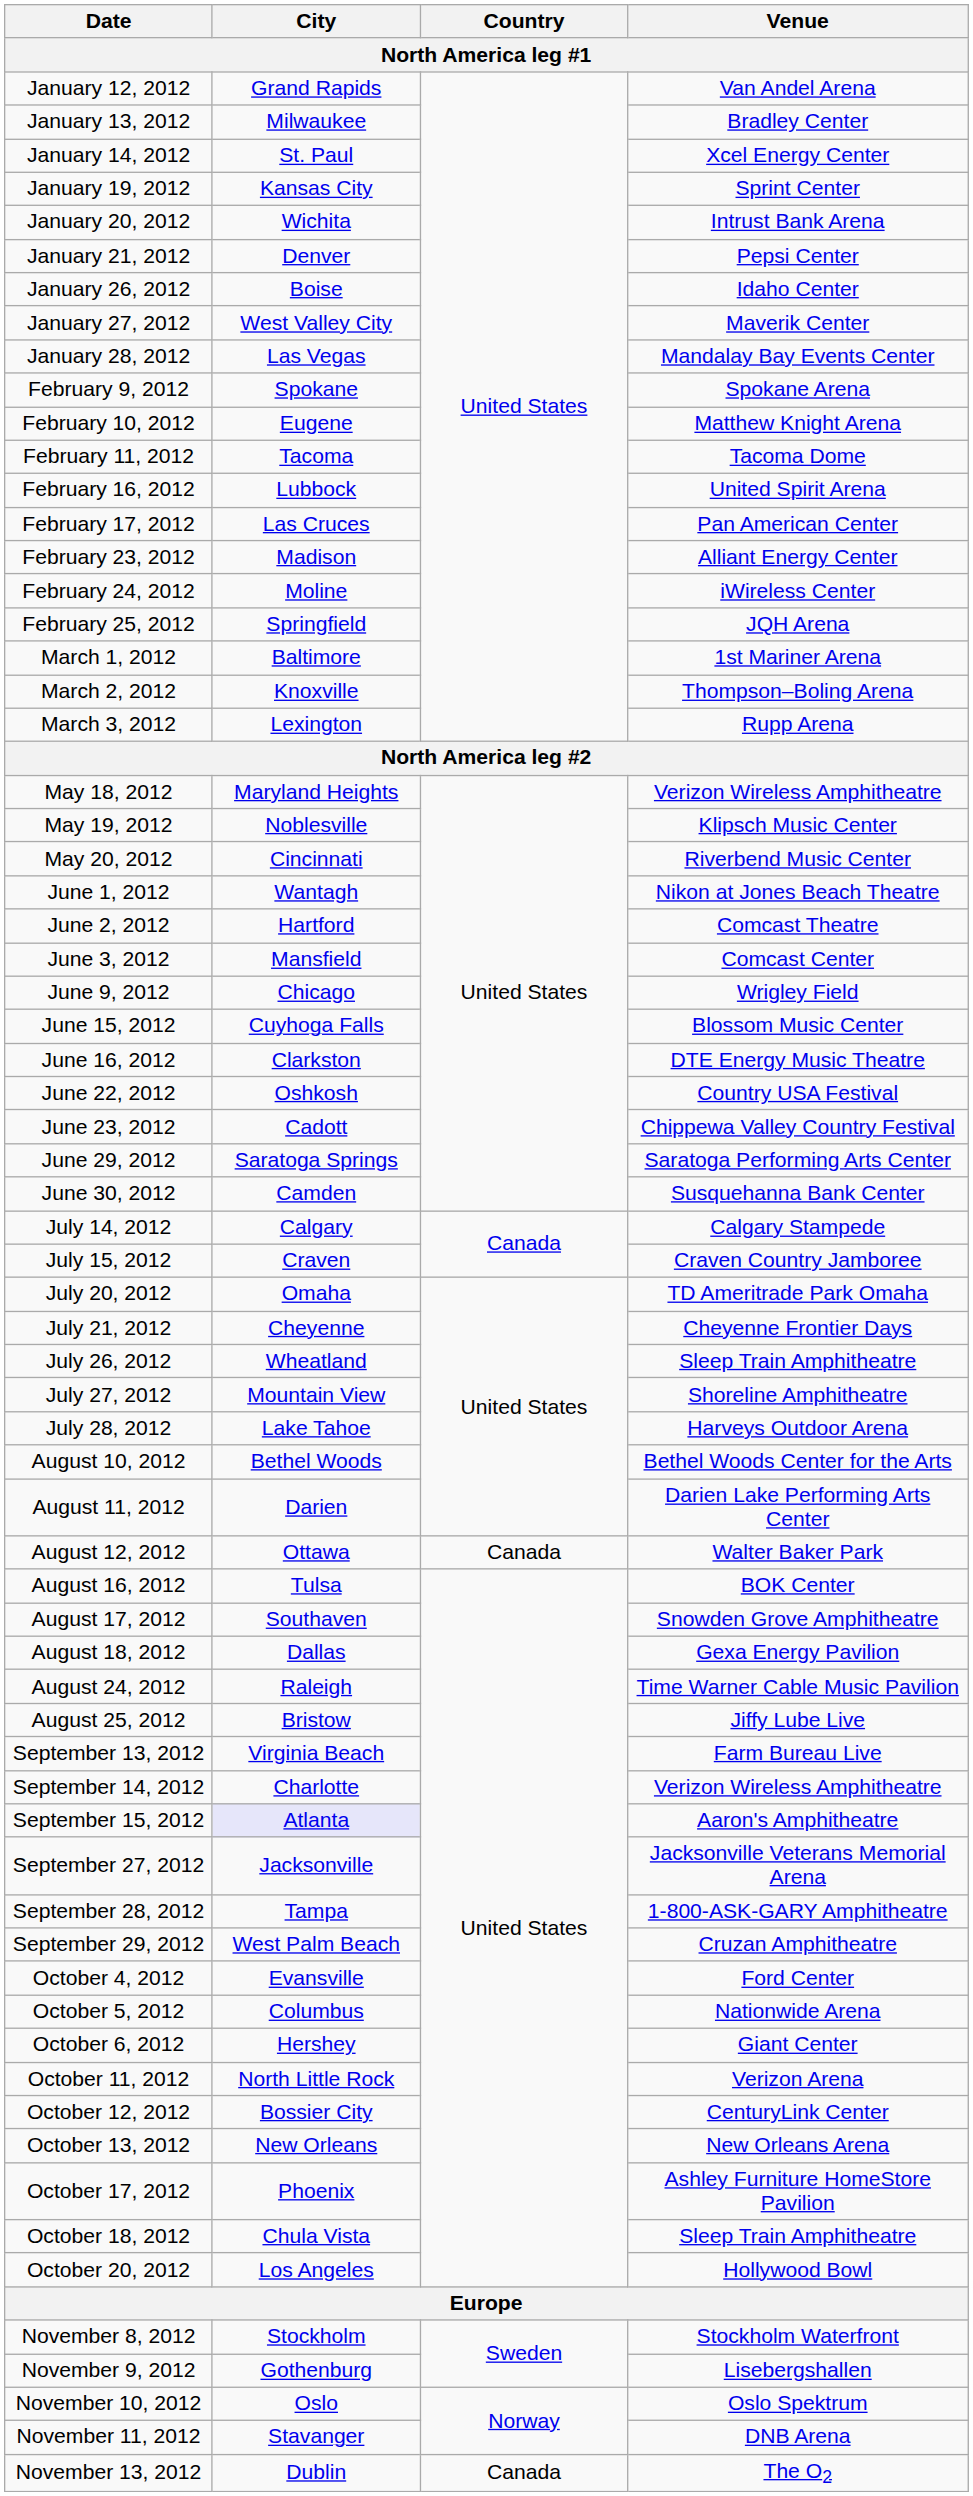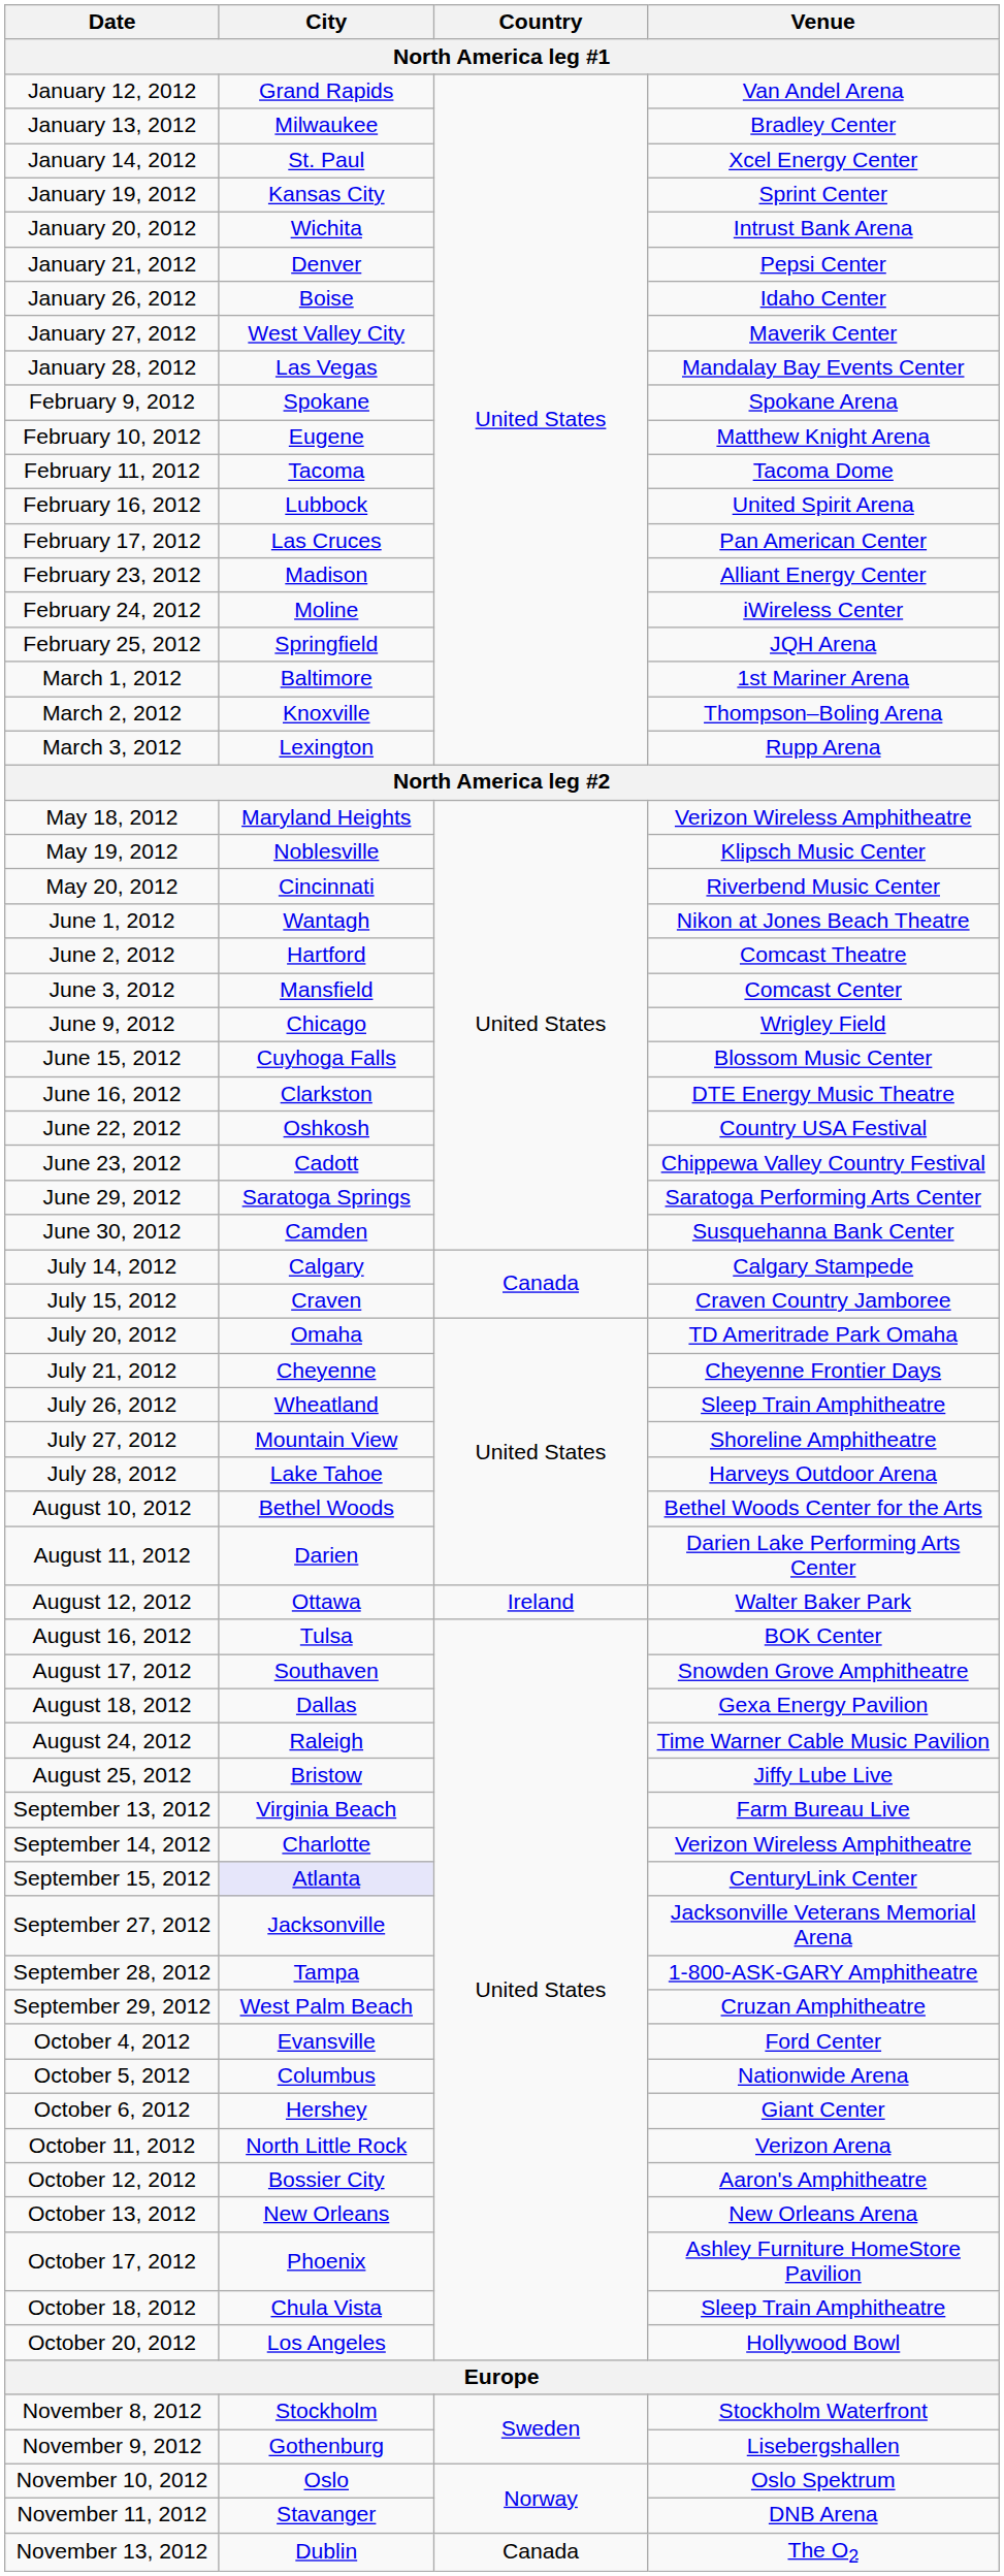 <table class="wikitable" style="text-align:center;">
 <tr>
 <th style="width:150px;">Date</th>
 <th style="width:150px;">City</th>
 <th style="width:150px;">Country</th>
 <th style="width:250px;">Venue</th>
 </tr>
 <tr>
 <th colspan="5">North America leg #1</th>
 </tr>
 <tr>
 <td>January 12, 2012</td>
 <td><a href='#'>Grand Rapids</a></td>
 <td rowspan="20"><a href='#'>United States</a></td>
 <td><a href='#'>Van Andel Arena</a></td>
 </tr>
 <tr>
 <td>January 13, 2012</td>
 <td><a href='#'>Milwaukee</a></td>
 <td><a href='#'>Bradley Center</a></td>
 </tr>
 <tr>
 <td>January 14, 2012</td>
 <td><a href='#'>St. Paul</a></td>
 <td><a href='#'>Xcel Energy Center</a></td>
 </tr>
 <tr>
 <td>January 19, 2012</td>
 <td><a href='#'>Kansas City</a></td>
 <td><a href='#'>Sprint Center</a></td>
 </tr>
 <tr>
 <td>January 20, 2012</td>
 <td><a href='#'>Wichita</a></td>
 <td><a href='#'>Intrust Bank Arena</a></td>
 </tr>
 <tr>
 <td>January 21, 2012</td>
 <td><a href='#'>Denver</a></td>
 <td><a href='#'>Pepsi Center</a></td>
 </tr>
 <tr>
 <td>January 26, 2012</td>
 <td><a href='#'>Boise</a></td>
 <td><a href='#'>Idaho Center</a></td>
 </tr>
 <tr>
 <td>January 27, 2012</td>
 <td><a href='#'>West Valley City</a></td>
 <td><a href='#'>Maverik Center</a></td>
 </tr>
 <tr>
 <td>January 28, 2012</td>
 <td><a href='#'>Las Vegas</a></td>
 <td><a href='#'>Mandalay Bay Events Center</a></td>
 </tr>
 <tr>
 <td>February 9, 2012</td>
 <td><a href='#'>Spokane</a></td>
 <td><a href='#'>Spokane Arena</a></td>
 </tr>
 <tr>
 <td>February 10, 2012</td>
 <td><a href='#'>Eugene</a></td>
 <td><a href='#'>Matthew Knight Arena</a></td>
 </tr>
 <tr>
 <td>February 11, 2012</td>
 <td><a href='#'>Tacoma</a></td>
 <td><a href='#'>Tacoma Dome</a></td>
 </tr>
 <tr>
 <td>February 16, 2012</td>
 <td><a href='#'>Lubbock</a></td>
 <td><a href='#'>United Spirit Arena</a></td>
 </tr>
 <tr>
 <td>February 17, 2012</td>
 <td><a href='#'>Las Cruces</a></td>
 <td><a href='#'>Pan American Center</a></td>
 </tr>
 <tr>
 <td>February 23, 2012</td>
 <td><a href='#'>Madison</a></td>
 <td><a href='#'>Alliant Energy Center</a></td>
 </tr>
 <tr>
 <td>February 24, 2012</td>
 <td><a href='#'>Moline</a></td>
 <td><a href='#'>iWireless Center</a></td>
 </tr>
 <tr>
 <td>February 25, 2012</td>
 <td><a href='#'>Springfield</a></td>
 <td><a href='#'>JQH Arena</a></td>
 </tr>
 <tr>
 <td>March 1, 2012</td>
 <td><a href='#'>Baltimore</a></td>
 <td><a href='#'>1st Mariner Arena</a></td>
 </tr>
 <tr>
 <td>March 2, 2012</td>
 <td><a href='#'>Knoxville</a></td>
 <td><a href='#'>Thompson–Boling Arena</a></td>
 </tr>
 <tr>
 <td>March 3, 2012</td>
 <td><a href='#'>Lexington</a></td>
 <td><a href='#'>Rupp Arena</a></td>
 </tr>
 <tr>
 <th colspan="5">North America leg #2</th>
 </tr>
 <tr>
 <td>May 18, 2012</td>
 <td><a href='#'>Maryland Heights</a></td>
 <td rowspan="13">United States</td>
 <td><a href='#'>Verizon Wireless Amphitheatre</a></td>
 </tr>
 <tr>
 <td>May 19, 2012</td>
 <td><a href='#'>Noblesville</a></td>
 <td><a href='#'>Klipsch Music Center</a></td>
 </tr>
 <tr>
 <td>May 20, 2012</td>
 <td><a href='#'>Cincinnati</a></td>
 <td><a href='#'>Riverbend Music Center</a></td>
 </tr>
 <tr>
 <td>June 1, 2012</td>
 <td><a href='#'>Wantagh</a></td>
 <td><a href='#'>Nikon at Jones Beach Theatre</a></td>
 </tr>
 <tr>
 <td>June 2, 2012</td>
 <td><a href='#'>Hartford</a></td>
 <td><a href='#'>Comcast Theatre</a></td>
 </tr>
 <tr>
 <td>June 3, 2012</td>
 <td><a href='#'>Mansfield</a></td>
 <td><a href='#'>Comcast Center</a></td>
 </tr>
 <tr>
 <td>June 9, 2012</td>
 <td><a href='#'>Chicago</a></td>
 <td><a href='#'>Wrigley Field</a></td>
 </tr>
 <tr>
 <td>June 15, 2012</td>
 <td><a href='#'>Cuyhoga Falls</a></td>
 <td><a href='#'>Blossom Music Center</a></td>
 </tr>
 <tr>
 <td>June 16, 2012</td>
 <td><a href='#'>Clarkston</a></td>
 <td><a href='#'>DTE Energy Music Theatre</a></td>
 </tr>
 <tr>
 <td>June 22, 2012</td>
 <td><a href='#'>Oshkosh</a></td>
 <td><a href='#'>Country USA Festival</a></td>
 </tr>
 <tr>
 <td>June 23, 2012</td>
 <td><a href='#'>Cadott</a></td>
 <td><a href='#'>Chippewa Valley Country Festival</a></td>
 </tr>
 <tr>
 <td>June 29, 2012</td>
 <td><a href='#'>Saratoga Springs</a></td>
 <td><a href='#'>Saratoga Performing Arts Center</a></td>
 </tr>
 <tr>
 <td>June 30, 2012</td>
 <td><a href='#'>Camden</a></td>
 <td><a href='#'>Susquehanna Bank Center</a></td>
 </tr>
 <tr>
 <td>July 14, 2012</td>
 <td><a href='#'>Calgary</a></td>
 <td rowspan="2"><a href='#'>Canada</a></td>
 <td><a href='#'>Calgary Stampede</a></td>
 </tr>
 <tr>
 <td>July 15, 2012</td>
 <td><a href='#'>Craven</a></td>
 <td><a href='#'>Craven Country Jamboree</a></td>
 </tr>
 <tr>
 <td>July 20, 2012</td>
 <td><a href='#'>Omaha</a></td>
 <td rowspan="7">United States</td>
 <td><a href='#'>TD Ameritrade Park Omaha</a></td>
 </tr>
 <tr>
 <td>July 21, 2012</td>
 <td><a href='#'>Cheyenne</a></td>
 <td><a href='#'>Cheyenne Frontier Days</a></td>
 </tr>
 <tr>
 <td>July 26, 2012</td>
 <td><a href='#'>Wheatland</a></td>
 <td><a href='#'>Sleep Train Amphitheatre</a></td>
 </tr>
 <tr>
 <td>July 27, 2012</td>
 <td><a href='#'>Mountain View</a></td>
 <td><a href='#'>Shoreline Amphitheatre</a></td>
 </tr>
 <tr>
 <td>July 28, 2012</td>
 <td><a href='#'>Lake Tahoe</a></td>
 <td><a href='#'>Harveys Outdoor Arena</a></td>
 </tr>
 <tr>
 <td>August 10, 2012</td>
 <td><a href='#'>Bethel Woods</a></td>
 <td><a href='#'>Bethel Woods Center for the Arts</a></td>
 </tr>
 <tr>
 <td>August 11, 2012</td>
 <td><a href='#'>Darien</a></td>
 <td><a href='#'>Darien Lake Performing Arts Center</a></td>
 </tr>
 <tr>
 <td>August 12, 2012</td>
 <td><a href='#'>Ottawa</a></td>
-<td>Canada</td>
+<td><a href='#'>Ireland</a></td>
 <td><a href='#'>Walter Baker Park</a></td>
 </tr>
 <tr>
 <td>August 16, 2012</td>
 <td><a href='#'>Tulsa</a></td>
 <td rowspan="20">United States</td>
 <td><a href='#'>BOK Center</a></td>
 </tr>
 <tr>
 <td>August 17, 2012</td>
 <td><a href='#'>Southaven</a></td>
 <td><a href='#'>Snowden Grove Amphitheatre</a></td>
 </tr>
 <tr>
 <td>August 18, 2012</td>
 <td><a href='#'>Dallas</a></td>
 <td><a href='#'>Gexa Energy Pavilion</a></td>
 </tr>
 <tr>
 <td>August 24, 2012</td>
 <td><a href='#'>Raleigh</a></td>
 <td><a href='#'>Time Warner Cable Music Pavilion</a></td>
 </tr>
 <tr>
 <td>August 25, 2012</td>
 <td><a href='#'>Bristow</a></td>
 <td><a href='#'>Jiffy Lube Live</a></td>
 </tr>
 <tr>
 <td>September 13, 2012</td>
 <td><a href='#'>Virginia Beach</a></td>
 <td><a href='#'>Farm Bureau Live</a></td>
 </tr>
 <tr>
 <td>September 14, 2012</td>
 <td><a href='#'>Charlotte</a></td>
 <td><a href='#'>Verizon Wireless Amphitheatre</a></td>
 </tr>
 <tr>
 <td>September 15, 2012</td>
 <td style="background: lavender;"><a href='#'>Atlanta</a></td>
-<td><a href='#'>Aaron's Amphitheatre</a></td>
+<td><a href='#'>CenturyLink Center</a></td>
 </tr>
 <tr>
 <td>September 27, 2012</td>
 <td><a href='#'>Jacksonville</a></td>
 <td><a href='#'>Jacksonville Veterans Memorial Arena</a></td>
 </tr>
 <tr>
 <td>September 28, 2012</td>
 <td><a href='#'>Tampa</a></td>
 <td><a href='#'>1-800-ASK-GARY Amphitheatre</a></td>
 </tr>
 <tr>
 <td>September 29, 2012</td>
 <td><a href='#'>West Palm Beach</a></td>
 <td><a href='#'>Cruzan Amphitheatre</a></td>
 </tr>
 <tr>
 <td>October 4, 2012</td>
 <td><a href='#'>Evansville</a></td>
 <td><a href='#'>Ford Center</a></td>
 </tr>
 <tr>
 <td>October 5, 2012</td>
 <td><a href='#'>Columbus</a></td>
 <td><a href='#'>Nationwide Arena</a></td>
 </tr>
 <tr>
 <td>October 6, 2012</td>
 <td><a href='#'>Hershey</a></td>
 <td><a href='#'>Giant Center</a></td>
 </tr>
 <tr>
 <td>October 11, 2012</td>
 <td><a href='#'>North Little Rock</a></td>
 <td><a href='#'>Verizon Arena</a></td>
 </tr>
 <tr>
 <td>October 12, 2012</td>
 <td><a href='#'>Bossier City</a></td>
-<td><a href='#'>CenturyLink Center</a></td>
+<td><a href='#'>Aaron's Amphitheatre</a></td>
 </tr>
 <tr>
 <td>October 13, 2012</td>
 <td><a href='#'>New Orleans</a></td>
 <td><a href='#'>New Orleans Arena</a></td>
 </tr>
 <tr>
 <td>October 17, 2012</td>
 <td><a href='#'>Phoenix</a></td>
 <td><a href='#'>Ashley Furniture HomeStore Pavilion</a></td>
 </tr>
 <tr>
 <td>October 18, 2012</td>
 <td><a href='#'>Chula Vista</a></td>
 <td><a href='#'>Sleep Train Amphitheatre</a></td>
 </tr>
 <tr>
 <td>October 20, 2012</td>
 <td><a href='#'>Los Angeles</a></td>
 <td><a href='#'>Hollywood Bowl</a></td>
 </tr>
 <tr>
 <th colspan="5">Europe</th>
 </tr>
 <tr>
 <td>November 8, 2012</td>
 <td><a href='#'>Stockholm</a></td>
 <td rowspan="2"><a href='#'>Sweden</a></td>
 <td><a href='#'>Stockholm Waterfront</a></td>
 </tr>
 <tr>
 <td>November 9, 2012</td>
 <td><a href='#'>Gothenburg</a></td>
 <td><a href='#'>Lisebergshallen</a></td>
 </tr>
 <tr>
 <td>November 10, 2012</td>
 <td><a href='#'>Oslo</a></td>
 <td rowspan="2"><a href='#'>Norway</a></td>
 <td><a href='#'>Oslo Spektrum</a></td>
 </tr>
 <tr>
 <td>November 11, 2012</td>
 <td><a href='#'>Stavanger</a></td>
 <td><a href='#'>DNB Arena</a></td>
 </tr>
 <tr>
 <td>November 13, 2012</td>
 <td><a href='#'>Dublin</a></td>
 <td>Canada</td>
 <td><a href='#'>The O<sub>2</sub></a></td>
 </tr>
 </table>
